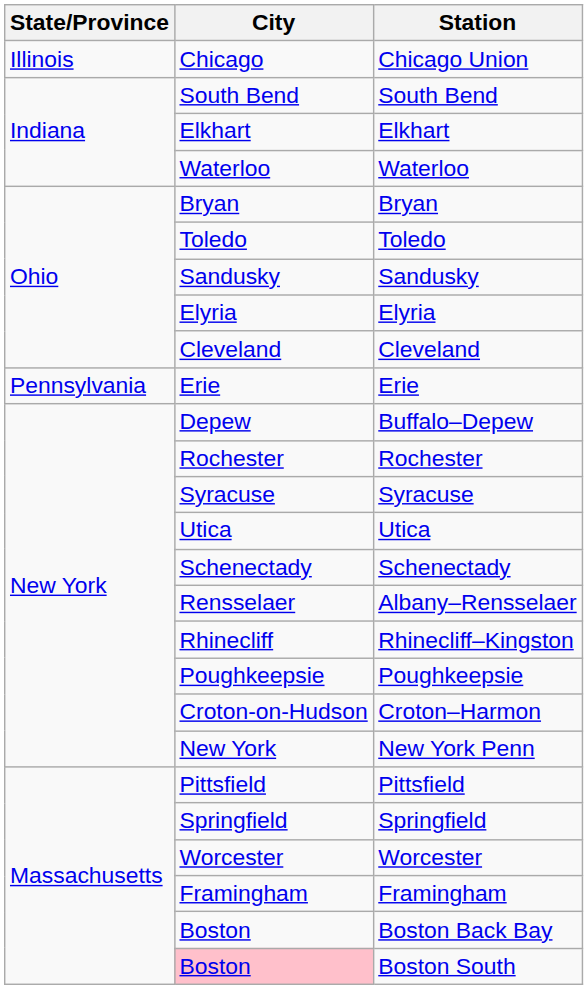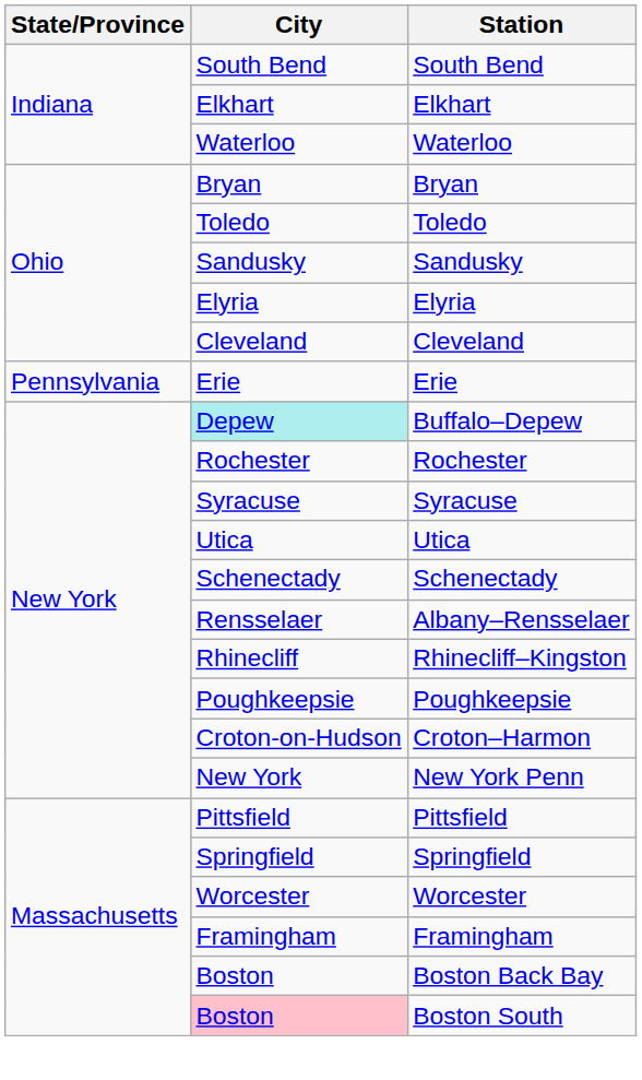 <table class="wikitable">
 <tr>
 <th>State/Province</th>
 <th>City</th>
 <th>Station</th>
-</tr>
-<tr>
-<td rowspan='1'><a href='#'>Illinois</a></td>
-<td><a href='#'>Chicago</a></td>
-<td><a href='#'>Chicago Union</a></td>
 </tr>
 <tr>
 <td rowspan='3'><a href='#'>Indiana</a></td>
 <td><a href='#'>South Bend</a></td>
 <td><a href='#'>South Bend</a></td>
 </tr>
 <tr>
 <td><a href='#'>Elkhart</a></td>
 <td><a href='#'>Elkhart</a></td>
 </tr>
 <tr>
 <td><a href='#'>Waterloo</a></td>
 <td><a href='#'>Waterloo</a></td>
 </tr>
 <tr>
 <td rowspan='5'><a href='#'>Ohio</a></td>
 <td><a href='#'>Bryan</a></td>
 <td><a href='#'>Bryan</a></td>
 </tr>
 <tr>
 <td><a href='#'>Toledo</a></td>
 <td><a href='#'>Toledo</a></td>
 </tr>
 <tr>
 <td><a href='#'>Sandusky</a></td>
 <td><a href='#'>Sandusky</a></td>
 </tr>
 <tr>
 <td><a href='#'>Elyria</a></td>
 <td><a href='#'>Elyria</a></td>
 </tr>
 <tr>
 <td><a href='#'>Cleveland</a></td>
 <td><a href='#'>Cleveland</a></td>
 </tr>
 <tr>
 <td rowspan='1'><a href='#'>Pennsylvania</a></td>
 <td><a href='#'>Erie</a></td>
 <td><a href='#'>Erie</a></td>
 </tr>
 <tr>
 <td rowspan='10'><a href='#'>New York</a></td>
-<td><a href='#'>Depew</a></td>
+<td style="background: paleturquoise;"><a href='#'>Depew</a></td>
 <td><a href='#'>Buffalo–Depew</a></td>
 </tr>
 <tr>
 <td><a href='#'>Rochester</a></td>
 <td><a href='#'>Rochester</a></td>
 </tr>
 <tr>
 <td><a href='#'>Syracuse</a></td>
 <td><a href='#'>Syracuse</a></td>
 </tr>
 <tr>
 <td><a href='#'>Utica</a></td>
 <td><a href='#'>Utica</a></td>
 </tr>
 <tr>
 <td><a href='#'>Schenectady</a></td>
 <td><a href='#'>Schenectady</a></td>
 </tr>
 <tr>
 <td><a href='#'>Rensselaer</a></td>
 <td><a href='#'>Albany–Rensselaer</a></td>
 </tr>
 <tr>
 <td><a href='#'>Rhinecliff</a></td>
 <td><a href='#'>Rhinecliff–Kingston</a></td>
 </tr>
 <tr>
 <td><a href='#'>Poughkeepsie</a></td>
 <td><a href='#'>Poughkeepsie</a></td>
 </tr>
 <tr>
 <td><a href='#'>Croton-on-Hudson</a></td>
 <td><a href='#'>Croton–Harmon</a></td>
 </tr>
 <tr>
 <td><a href='#'>New York</a></td>
 <td><a href='#'>New York Penn</a></td>
 </tr>
 <tr>
 <td rowspan='6'><a href='#'>Massachusetts</a></td>
 <td><a href='#'>Pittsfield</a></td>
 <td><a href='#'>Pittsfield</a></td>
 </tr>
 <tr>
 <td><a href='#'>Springfield</a></td>
 <td><a href='#'>Springfield</a></td>
 </tr>
 <tr>
 <td><a href='#'>Worcester</a></td>
 <td><a href='#'>Worcester</a></td>
 </tr>
 <tr>
 <td><a href='#'>Framingham</a></td>
 <td><a href='#'>Framingham</a></td>
 </tr>
 <tr>
 <td><a href='#'>Boston</a></td>
 <td><a href='#'>Boston Back Bay</a></td>
 </tr>
 <tr>
 <td style="background: pink;"><a href='#'>Boston</a></td>
 <td><a href='#'>Boston South</a></td>
 </tr>
 </table>
